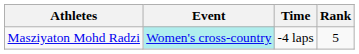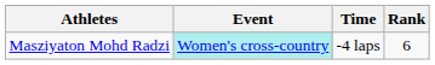 <table class=wikitable style="font-size:90%; text-align:center">
 <tr>
 <th>Athletes</th>
 <th>Event</th>
 <th>Time</th>
 <th>Rank</th>
 </tr>
 <tr>
 <td align=left><a href='#'>Masziyaton Mohd Radzi</a></td>
 <td align=left style="background: paleturquoise;"><a href='#'>Women's cross-country</a></td>
 <td>-4 laps</td>
-<td>5</td>
+<td>6</td>
 </tr>
 </table>
